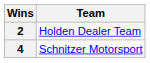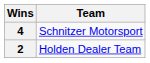 <table class="wikitable" style="font-size: 95%;">
 <tr>
 <th>Wins</th>
 <th>Team</th>
 </tr>
 <tr>
+<th>4</th>
+<td><a href='#'>Schnitzer Motorsport</a></td>
+</tr>
+<tr>
 <th>2</th>
 <td><a href='#'>Holden Dealer Team</a></td>
 </tr>
-<tr>
-<th>4</th>
-<td><a href='#'>Schnitzer Motorsport</a></td>
-</tr>
 </table>
